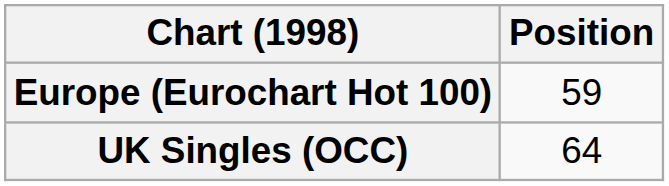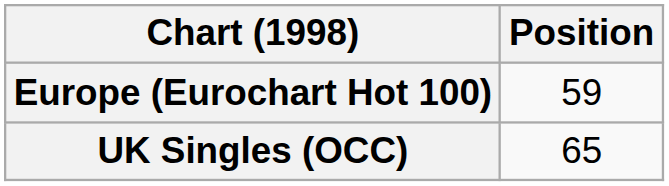 <table class="wikitable sortable plainrowheaders" style="text-align:center">
 <tr>
 <th>Chart (1998)</th>
 <th>Position</th>
 </tr>
 <tr>
 <th scope="row">Europe (Eurochart Hot 100)</th>
 <td>59</td>
 </tr>
 <tr>
 <th scope="row">UK Singles (OCC)</th>
-<td>64</td>
+<td>65</td>
 </tr>
 </table>
